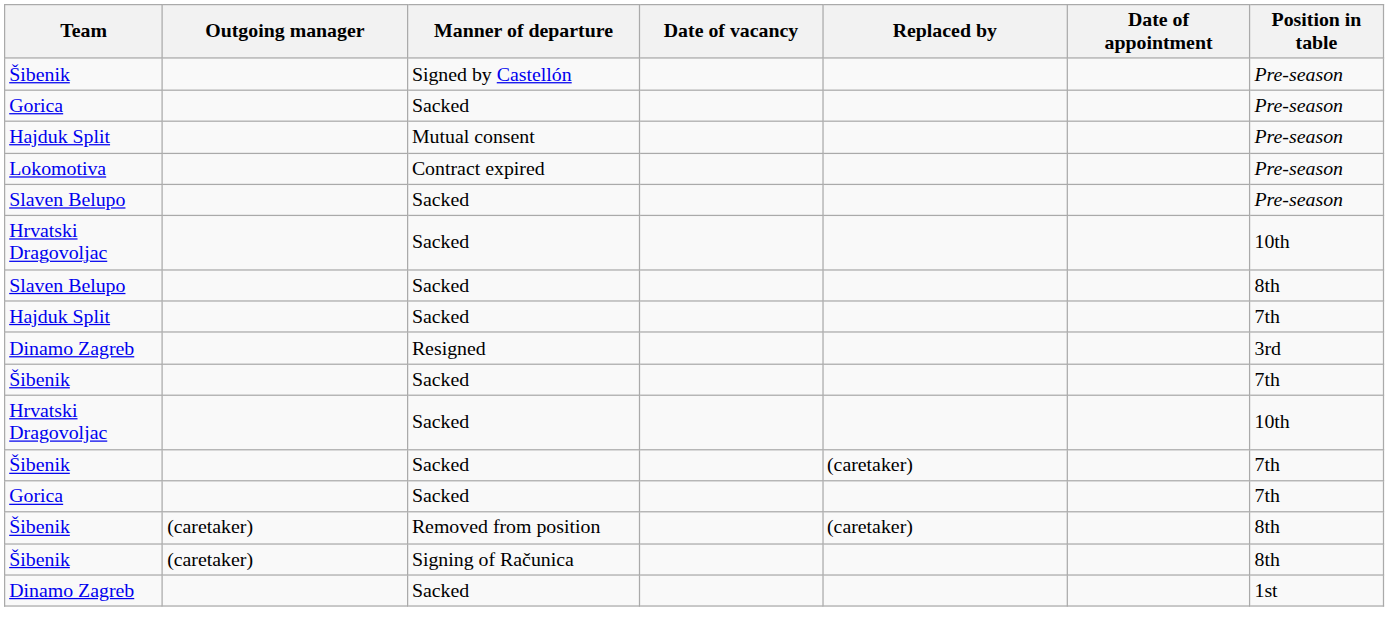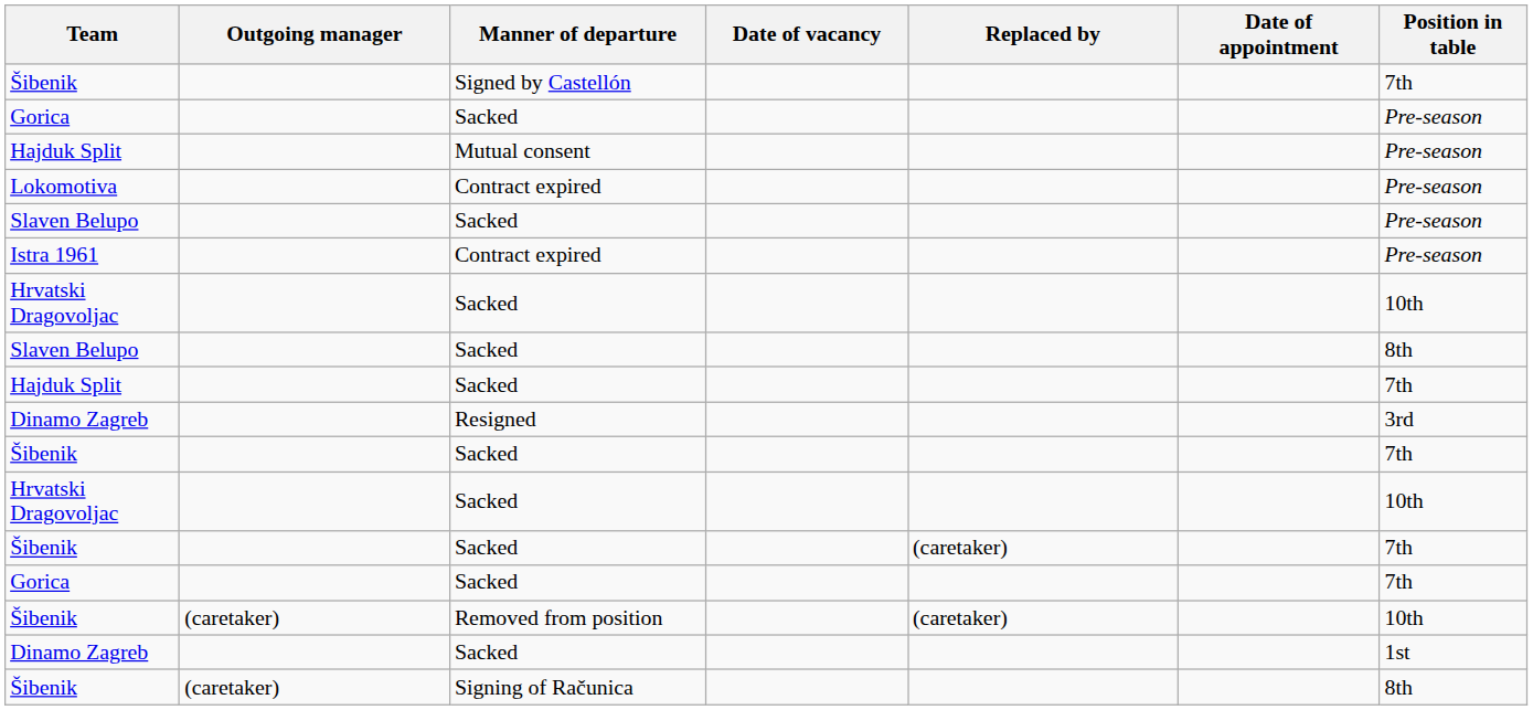 <table class="wikitable sortable">
 <tr>
 <th width="120">Team</th>
 <th width="190">Outgoing manager</th>
 <th width="180">Manner of departure</th>
 <th width="140">Date of vacancy</th>
 <th width="190">Replaced by</th>
 <th width="140">Date of appointment</th>
 <th width="100">Position in table</th>
 </tr>
 <tr>
 <td style="text-align:left;"><a href='#'>Šibenik</a></td>
 <td style="text-align:left;"> </td>
 <td>Signed by <a href='#'>Castellón</a></td>
 <td></td>
 <td style="text-align:left; "> </td>
 <td></td>
-<td><em>Pre-season</em></td>
+<td>7th</td>
 </tr>
 <tr>
 <td style="text-align:left;"><a href='#'>Gorica</a></td>
 <td style="text-align:left;"> </td>
 <td>Sacked</td>
 <td></td>
 <td style="text-align:left; "> </td>
 <td></td>
 <td><em>Pre-season</em></td>
 </tr>
 <tr>
 <td style="text-align:left;"><a href='#'>Hajduk Split</a></td>
 <td style="text-align:left;"> </td>
 <td>Mutual consent</td>
 <td></td>
 <td style="text-align:left;"> </td>
 <td></td>
 <td><em>Pre-season</em></td>
 </tr>
 <tr>
 <td style="text-align:left;"><a href='#'>Lokomotiva</a></td>
 <td style="text-align:left;"> </td>
 <td>Contract expired</td>
 <td></td>
 <td style="text-align:left; "> </td>
 <td></td>
 <td><em>Pre-season</em></td>
 </tr>
 <tr>
 <td style="text-align:left;"><a href='#'>Slaven Belupo</a></td>
 <td style="text-align:left;"> </td>
 <td>Sacked</td>
+<td></td>
+<td style="text-align:left; "> </td>
+<td></td>
+<td><em>Pre-season</em></td>
+</tr>
+<tr>
+<td style="text-align:left;"><a href='#'>Istra 1961</a></td>
+<td style="text-align:left;"> </td>
+<td>Contract expired</td>
 <td></td>
 <td style="text-align:left; "> </td>
 <td></td>
 <td><em>Pre-season</em></td>
 </tr>
 <tr>
 <td style="text-align:left;"><a href='#'>Hrvatski Dragovoljac</a></td>
 <td style="text-align:left;"> </td>
 <td>Sacked</td>
 <td></td>
 <td style="text-align:left; "> </td>
 <td></td>
 <td>10th</td>
 </tr>
 <tr>
 <td style="text-align:left;"><a href='#'>Slaven Belupo</a></td>
 <td style="text-align:left;"> </td>
 <td>Sacked</td>
 <td></td>
 <td style="text-align:left;"> </td>
 <td></td>
 <td>8th</td>
 </tr>
 <tr>
 <td style="text-align:left;"><a href='#'>Hajduk Split</a></td>
 <td style="text-align:left;"> </td>
 <td>Sacked</td>
 <td></td>
 <td style="text-align:left;"> </td>
 <td></td>
 <td>7th</td>
 </tr>
 <tr>
 <td style="text-align:left;"><a href='#'>Dinamo Zagreb</a></td>
 <td style="text-align:left;"> </td>
 <td>Resigned</td>
 <td></td>
 <td style="text-align:left;"> </td>
 <td></td>
 <td>3rd</td>
 </tr>
 <tr>
 <td style="text-align:left;"><a href='#'>Šibenik</a></td>
 <td style="text-align:left;"> </td>
 <td>Sacked</td>
 <td></td>
 <td style="text-align:left;"> </td>
 <td></td>
 <td>7th</td>
 </tr>
 <tr>
 <td style="text-align:left;"><a href='#'>Hrvatski Dragovoljac</a></td>
 <td style="text-align:left;"> </td>
 <td>Sacked</td>
 <td></td>
 <td style="text-align:left;"> </td>
 <td></td>
 <td>10th</td>
 </tr>
 <tr>
 <td style="text-align:left;"><a href='#'>Šibenik</a></td>
 <td style="text-align:left;"> </td>
 <td>Sacked</td>
 <td></td>
 <td style="text-align:left;">  (caretaker)</td>
 <td></td>
 <td>7th</td>
 </tr>
 <tr>
 <td style="text-align:left;"><a href='#'>Gorica</a></td>
 <td style="text-align:left;"> </td>
 <td>Sacked</td>
 <td></td>
 <td style="text-align:left;"> </td>
 <td></td>
 <td>7th</td>
 </tr>
 <tr>
 <td style="text-align:left;"><a href='#'>Šibenik</a></td>
 <td style="text-align:left;">  (caretaker)</td>
 <td>Removed from position</td>
 <td></td>
 <td style="text-align:left;">  (caretaker)</td>
 <td></td>
-<td>8th</td>
+<td>10th</td>
+</tr>
+<tr>
+<td style="text-align:left;"><a href='#'>Dinamo Zagreb</a></td>
+<td style="text-align:left;"> </td>
+<td>Sacked</td>
+<td></td>
+<td style="text-align:left;"> </td>
+<td></td>
+<td>1st</td>
 </tr>
 <tr>
 <td style="text-align:left;"><a href='#'>Šibenik</a></td>
 <td style="text-align:left;">  (caretaker)</td>
 <td>Signing of Računica</td>
 <td></td>
 <td style="text-align:left;"> </td>
 <td></td>
 <td>8th</td>
 </tr>
-<tr>
-<td style="text-align:left;"><a href='#'>Dinamo Zagreb</a></td>
-<td style="text-align:left;"> </td>
-<td>Sacked</td>
-<td></td>
-<td style="text-align:left;"> </td>
-<td></td>
-<td>1st</td>
-</tr>
 </table>
